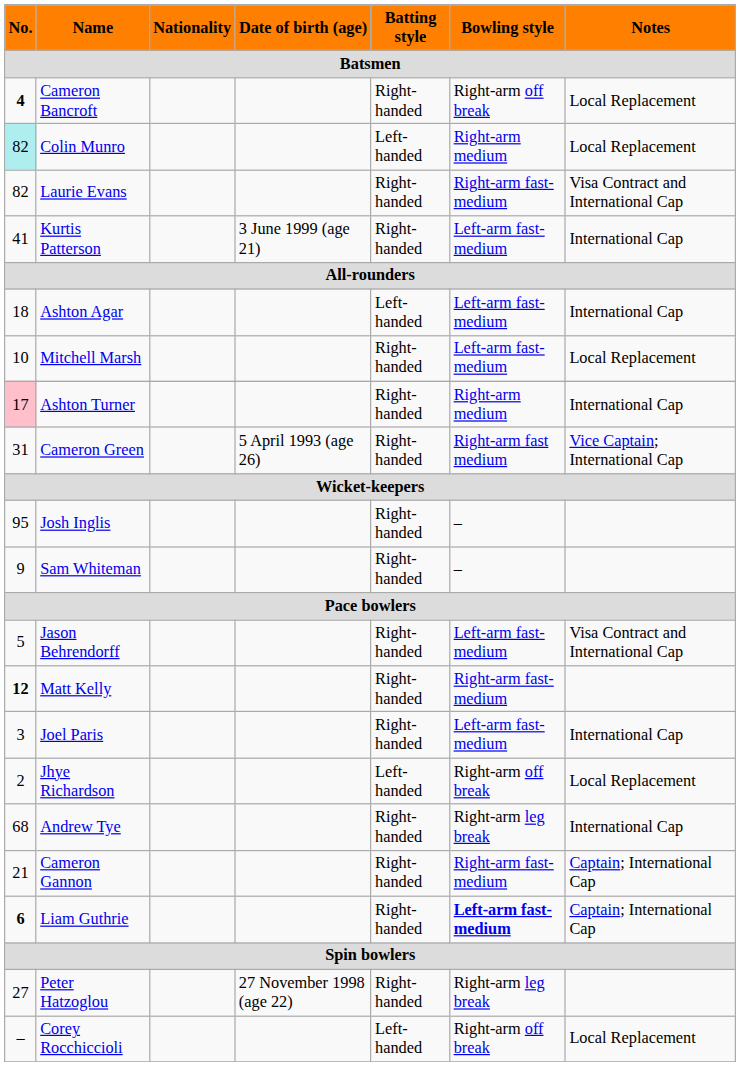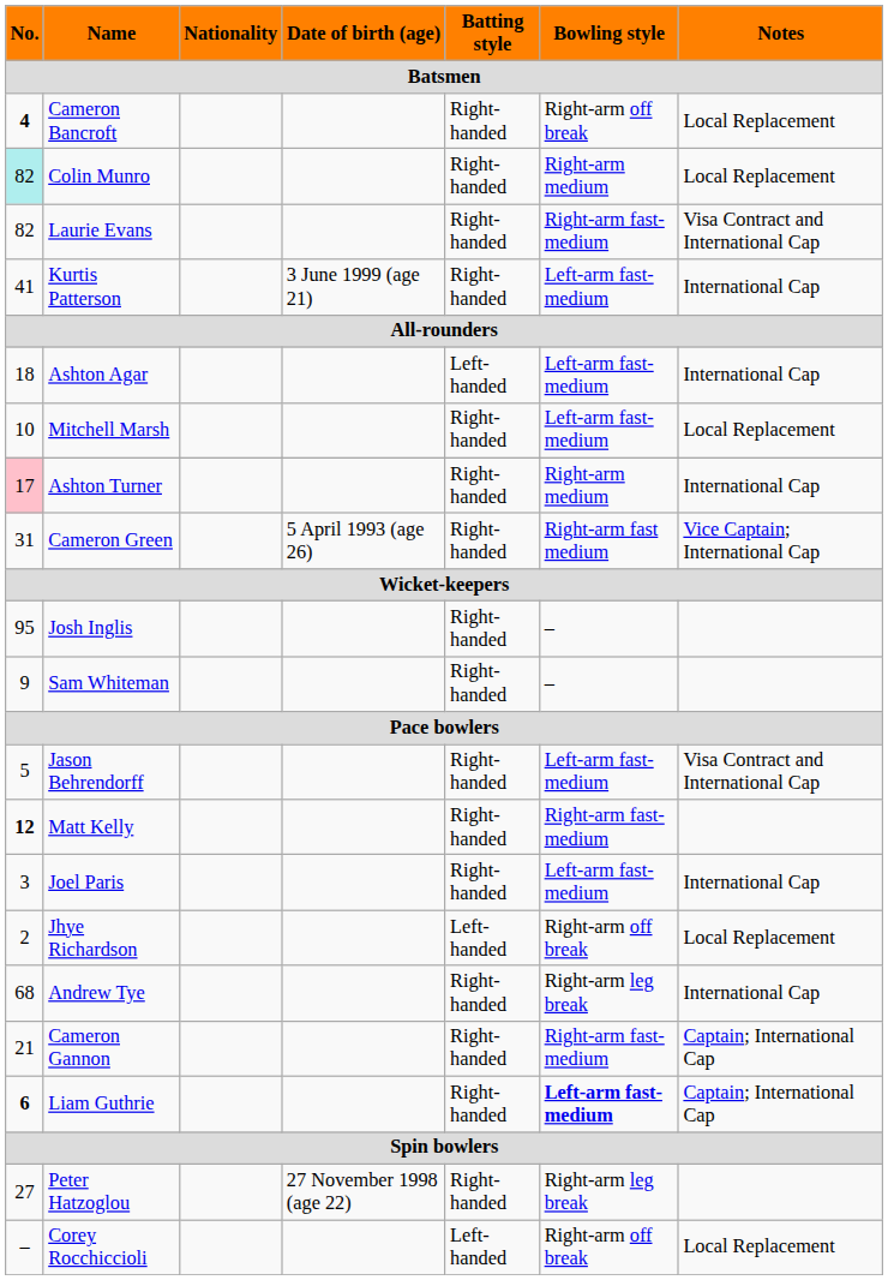 <table class="wikitable"  style="font-size:85%;">
 <tr>
 <th style="background:#ff8000; color:black;">No.</th>
 <th style="background:#ff8000; color:black;">Name</th>
 <th style="background:#ff8000; color:black;">Nationality</th>
 <th style="background:#ff8000; color:black;">Date of birth (age)</th>
 <th style="background:#ff8000; color:black;">Batting style</th>
 <th style="background:#ff8000; color:black;">Bowling style</th>
 <th style="background:#ff8000; color:black;">Notes</th>
 </tr>
 <tr>
 <th colspan="7" style="background:#dcdcdc; text-align:center;">Batsmen</th>
 </tr>
 <tr>
 <td style="text-align:center"><strong>4</strong></td>
 <td><a href='#'>Cameron Bancroft</a></td>
 <td></td>
 <td></td>
 <td>Right-handed</td>
 <td>Right-arm <a href='#'>off break</a></td>
 <td>Local Replacement</td>
 </tr>
 <tr>
 <td style="background: paleturquoise; text-align:center">82</td>
 <td><a href='#'>Colin Munro</a></td>
 <td></td>
 <td></td>
-<td>Left-handed</td>
+<td>Right-handed</td>
 <td><a href='#'>Right-arm medium</a></td>
 <td>Local Replacement</td>
 </tr>
 <tr>
 <td style="text-align:center">82</td>
 <td><a href='#'>Laurie Evans</a></td>
 <td></td>
 <td></td>
 <td>Right-handed</td>
 <td><a href='#'>Right-arm fast-medium</a></td>
 <td>Visa Contract and International Cap</td>
 </tr>
 <tr>
 <td style="text-align:center">41</td>
 <td><a href='#'>Kurtis Patterson</a></td>
 <td></td>
 <td>3 June 1999 (age 21)</td>
 <td>Right-handed</td>
 <td><a href='#'>Left-arm fast-medium</a></td>
 <td>International Cap</td>
 </tr>
 <tr>
 <th colspan="7" style="background:#dcdcdc; text-align:center;">All-rounders</th>
 </tr>
 <tr>
 <td style="text-align:center">18</td>
 <td><a href='#'>Ashton Agar</a></td>
 <td></td>
 <td></td>
 <td>Left-handed</td>
 <td><a href='#'>Left-arm fast-medium</a></td>
 <td>International Cap</td>
 </tr>
 <tr>
 <td style="text-align:center">10</td>
 <td><a href='#'>Mitchell Marsh</a></td>
 <td></td>
 <td></td>
 <td>Right-handed</td>
 <td><a href='#'>Left-arm fast-medium</a></td>
 <td>Local Replacement</td>
 </tr>
 <tr>
 </tr>
 <tr>
 <td style="background: pink; text-align:center">17</td>
 <td><a href='#'>Ashton Turner</a></td>
 <td></td>
 <td></td>
 <td>Right-handed</td>
 <td><a href='#'>Right-arm medium</a></td>
 <td>International Cap</td>
 </tr>
 <tr>
 <td style="text-align:center">31</td>
 <td><a href='#'>Cameron Green</a></td>
 <td></td>
 <td>5 April 1993 (age 26)</td>
 <td>Right-handed</td>
 <td><a href='#'>Right-arm fast medium</a></td>
 <td><a href='#'>Vice Captain</a>; International Cap</td>
 </tr>
 <tr>
 <th colspan="7" style="background:#dcdcdc; text-align:center;">Wicket-keepers</th>
 </tr>
 <tr>
 <td style="text-align:center">95</td>
 <td><a href='#'>Josh Inglis</a></td>
 <td></td>
 <td></td>
 <td>Right-handed</td>
 <td>–</td>
 <td></td>
 </tr>
 <tr>
 <td style="text-align:center">9</td>
 <td><a href='#'>Sam Whiteman</a></td>
 <td></td>
 <td></td>
 <td>Right-handed</td>
 <td>–</td>
 <td></td>
 </tr>
 <tr>
 <th colspan="7" style="background:#dcdcdc; text-align:center;">Pace bowlers</th>
 </tr>
 <tr>
 <td style="text-align:center">5</td>
 <td><a href='#'>Jason Behrendorff</a></td>
 <td></td>
 <td></td>
 <td>Right-handed</td>
 <td><a href='#'>Left-arm fast-medium</a></td>
 <td>Visa Contract and International Cap</td>
 </tr>
 <tr>
 <td style="text-align:center"><strong>12</strong></td>
 <td><a href='#'>Matt Kelly</a></td>
 <td></td>
 <td></td>
 <td>Right-handed</td>
 <td><a href='#'>Right-arm fast-medium</a></td>
 <td></td>
 </tr>
 <tr>
 <td style="text-align:center">3</td>
 <td><a href='#'>Joel Paris</a></td>
 <td></td>
 <td></td>
 <td>Right-handed</td>
 <td><a href='#'>Left-arm fast-medium</a></td>
 <td>International Cap</td>
 </tr>
 <tr>
 <td style="text-align:center">2</td>
 <td><a href='#'>Jhye Richardson</a></td>
 <td></td>
 <td></td>
 <td>Left-handed</td>
 <td>Right-arm <a href='#'>off break</a></td>
 <td>Local Replacement</td>
 </tr>
 <tr>
 <td style="text-align:center">68</td>
 <td><a href='#'>Andrew Tye</a></td>
 <td></td>
 <td></td>
 <td>Right-handed</td>
 <td>Right-arm <a href='#'>leg break</a></td>
 <td>International Cap</td>
 </tr>
 <tr>
 <td style="text-align:center">21</td>
 <td><a href='#'>Cameron Gannon</a></td>
 <td></td>
 <td></td>
 <td>Right-handed</td>
 <td><a href='#'>Right-arm fast-medium</a></td>
 <td><a href='#'>Captain</a>; International Cap</td>
 </tr>
 <tr>
 <td style="text-align:center"><strong>6</strong></td>
 <td><a href='#'>Liam Guthrie</a></td>
 <td></td>
 <td></td>
 <td>Right-handed</td>
 <td><strong><a href='#'>Left-arm fast-medium</a></strong></td>
 <td><a href='#'>Captain</a>; International Cap</td>
 </tr>
 <tr>
 <th colspan="7" style="background:#dcdcdc; text-align:center;">Spin bowlers</th>
 </tr>
 <tr>
 <td style="text-align:center">27</td>
 <td><a href='#'>Peter Hatzoglou</a></td>
 <td></td>
 <td>27 November 1998 (age 22)</td>
 <td>Right-handed</td>
 <td>Right-arm <a href='#'>leg break</a></td>
 </tr>
 <tr>
 <td style="text-align:center">–</td>
 <td><a href='#'>Corey Rocchiccioli</a></td>
 <td></td>
 <td></td>
 <td>Left-handed</td>
 <td>Right-arm <a href='#'>off break</a></td>
 <td>Local Replacement</td>
 </tr>
 </table>
